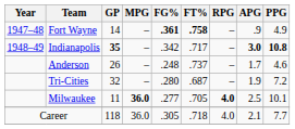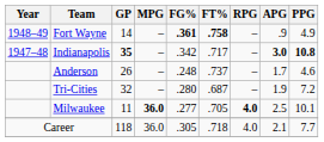 <table class="wikitable sortable" style="font-size:95%; text-align:right;">
 <tr>
 <th>Year</th>
 <th>Team</th>
 <th>GP</th>
 <th>MPG</th>
 <th>FG%</th>
 <th>FT%</th>
 <th>RPG</th>
 <th>APG</th>
 <th>PPG</th>
 </tr>
 <tr>
-<td style="text-align:left;"><a href='#'>1947–48</a></td>
+<td style="text-align:left;"><a href='#'>1948–49</a></td>
 <td style="text-align:left;"><a href='#'>Fort Wayne</a></td>
 <td>14</td>
 <td>–</td>
 <td><strong>.361</strong></td>
 <td><strong>.758</strong></td>
 <td>–</td>
 <td>.9</td>
 <td>4.9</td>
 </tr>
 <tr>
-<td style="text-align:left;"><a href='#'>1948–49</a></td>
+<td style="text-align:left;"><a href='#'>1947–48</a></td>
 <td style="text-align:left;"><a href='#'>Indianapolis</a></td>
 <td><strong>35</strong></td>
 <td>–</td>
 <td>.342</td>
 <td>.717</td>
 <td>–</td>
 <td><strong>3.0</strong></td>
 <td><strong>10.8</strong></td>
 </tr>
 <tr>
 <td style="text-align:left;"></td>
 <td style="text-align:left;"><a href='#'>Anderson</a></td>
 <td>26</td>
 <td>–</td>
 <td>.248</td>
 <td>.737</td>
 <td>–</td>
 <td>1.7</td>
 <td>4.6</td>
 </tr>
 <tr>
 <td style="text-align:left;"></td>
 <td style="text-align:left;"><a href='#'>Tri-Cities</a></td>
 <td>32</td>
 <td>–</td>
 <td>.280</td>
 <td>.687</td>
 <td>–</td>
 <td>1.9</td>
 <td>7.2</td>
 </tr>
 <tr>
 <td style="text-align:left;"></td>
 <td style="text-align:left;"><a href='#'>Milwaukee</a></td>
 <td>11</td>
 <td><strong>36.0</strong></td>
 <td>.277</td>
 <td>.705</td>
 <td><strong>4.0</strong></td>
 <td>2.5</td>
 <td>10.1</td>
 </tr>
 <tr>
 </tr>
 <tr class="sortbottom">
 <td style="text-align:center;" colspan="2">Career</td>
 <td>118</td>
 <td>36.0</td>
 <td>.305</td>
 <td>.718</td>
 <td>4.0</td>
 <td>2.1</td>
 <td>7.7</td>
 </tr>
 <tr>
 </tr>
 </table>
